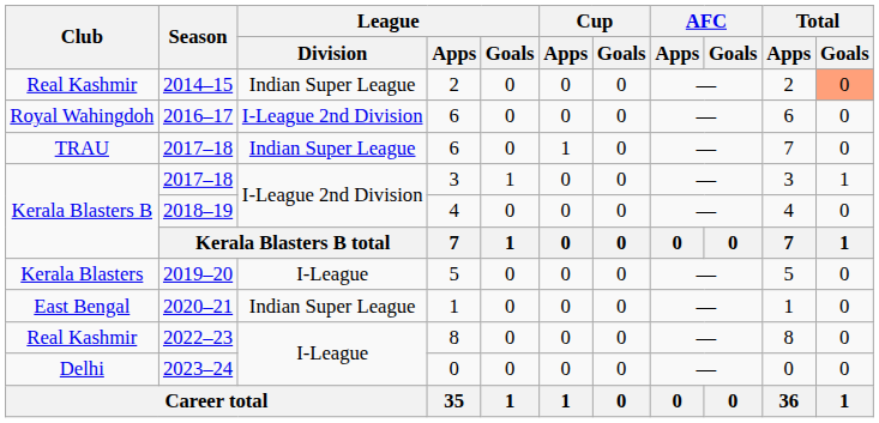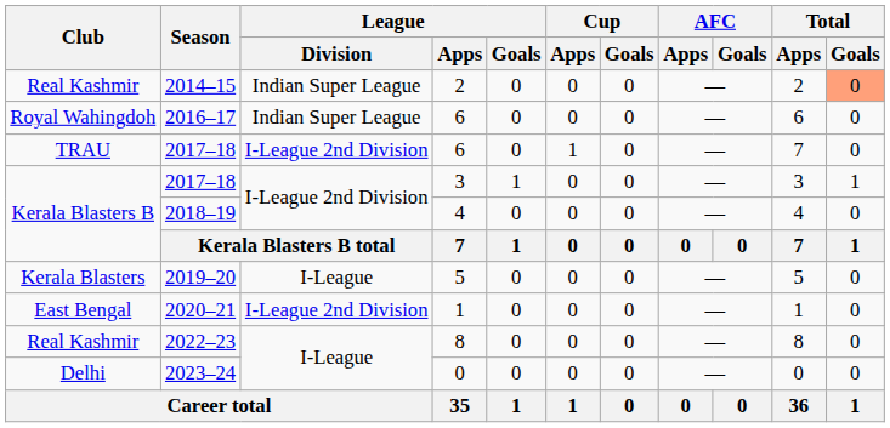 <table class="wikitable" style="text-align: center; font-size;">
 <tr>
 <th rowspan="2">Club</th>
 <th rowspan="2">Season</th>
 <th colspan="3">League</th>
 <th colspan="2">Cup</th>
 <th colspan="2"><a href='#'>AFC</a></th>
 <th colspan="2">Total</th>
 </tr>
 <tr>
 <th>Division</th>
 <th>Apps</th>
 <th>Goals</th>
 <th>Apps</th>
 <th>Goals</th>
 <th>Apps</th>
 <th>Goals</th>
 <th>Apps</th>
 <th>Goals</th>
 </tr>
 <tr>
 <td rowspan="1"><a href='#'>Real Kashmir</a></td>
 <td><a href='#'>2014–15</a></td>
 <td rowspan="1">Indian Super League</td>
 <td>2</td>
 <td>0</td>
 <td>0</td>
 <td>0</td>
 <td colspan="2">—</td>
 <td>2</td>
 <td style="background: lightsalmon;">0</td>
 </tr>
 <tr>
 <td rowspan="1"><a href='#'>Royal Wahingdoh</a></td>
 <td><a href='#'>2016–17</a></td>
-<td rowspan="1"><a href='#'>I-League 2nd Division</a></td>
+<td rowspan="1">Indian Super League</td>
 <td>6</td>
 <td>0</td>
 <td>0</td>
 <td>0</td>
 <td colspan="2">—</td>
 <td>6</td>
 <td>0</td>
 </tr>
 <tr>
 <td rowspan="1"><a href='#'>TRAU</a></td>
 <td><a href='#'>2017–18</a></td>
-<td rowspan="1"><a href='#'>Indian Super League</a></td>
+<td rowspan="1"><a href='#'>I-League 2nd Division</a></td>
 <td>6</td>
 <td>0</td>
 <td>1</td>
 <td>0</td>
 <td colspan="2">—</td>
 <td>7</td>
 <td>0</td>
 </tr>
 <tr>
 <td rowspan="3"><a href='#'>Kerala Blasters B</a></td>
 <td><a href='#'>2017–18</a></td>
 <td rowspan="2">I-League 2nd Division</td>
 <td>3</td>
 <td>1</td>
 <td>0</td>
 <td>0</td>
 <td colspan="2">—</td>
 <td>3</td>
 <td>1</td>
 </tr>
 <tr>
 <td><a href='#'>2018–19</a></td>
 <td>4</td>
 <td>0</td>
 <td>0</td>
 <td>0</td>
 <td colspan="2">—</td>
 <td>4</td>
 <td>0</td>
 </tr>
 <tr>
 <th colspan="2">Kerala Blasters B total</th>
 <th>7</th>
 <th>1</th>
 <th>0</th>
 <th>0</th>
 <th>0</th>
 <th>0</th>
 <th>7</th>
 <th>1</th>
 </tr>
 <tr>
 <td rowspan="1"><a href='#'>Kerala Blasters</a></td>
 <td><a href='#'>2019–20</a></td>
 <td rowspan="1">I-League</td>
 <td>5</td>
 <td>0</td>
 <td>0</td>
 <td>0</td>
 <td colspan="2">—</td>
 <td>5</td>
 <td>0</td>
 </tr>
 <tr>
 <td rowspan="1"><a href='#'>East Bengal</a></td>
 <td><a href='#'>2020–21</a></td>
-<td rowspan="1">Indian Super League</td>
+<td rowspan="1"><a href='#'>I-League 2nd Division</a></td>
 <td>1</td>
 <td>0</td>
 <td>0</td>
 <td>0</td>
 <td colspan="2">—</td>
 <td>1</td>
 <td>0</td>
 </tr>
 <tr>
 <td rowspan="1"><a href='#'>Real Kashmir</a></td>
 <td><a href='#'>2022–23</a></td>
 <td rowspan="2">I-League</td>
 <td>8</td>
 <td>0</td>
 <td>0</td>
 <td>0</td>
 <td colspan="2">—</td>
 <td>8</td>
 <td>0</td>
 </tr>
 <tr>
 <td rowspan="1"><a href='#'>Delhi</a></td>
 <td><a href='#'>2023–24</a></td>
 <td>0</td>
 <td>0</td>
 <td>0</td>
 <td>0</td>
 <td colspan="2">—</td>
 <td>0</td>
 <td>0</td>
 </tr>
 <tr>
 <th colspan="3">Career total</th>
 <th>35</th>
 <th>1</th>
 <th>1</th>
 <th>0</th>
 <th>0</th>
 <th>0</th>
 <th>36</th>
 <th>1</th>
 </tr>
 </table>
